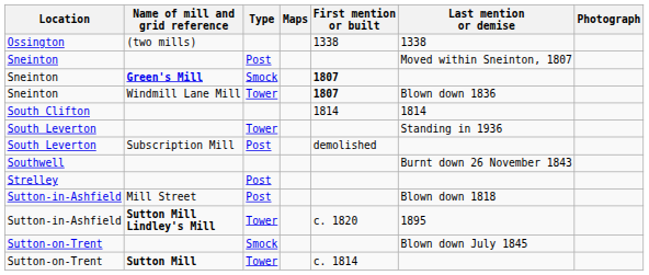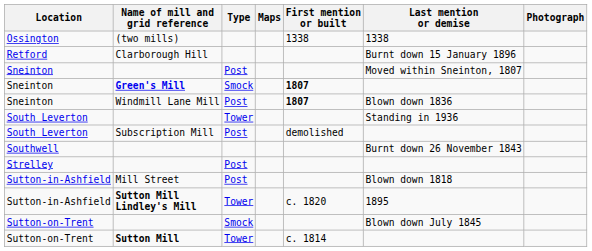 <table class="wikitable">
 <tr>
 <th>Location</th>
 <th>Name of mill and<br>grid reference</th>
 <th>Type</th>
 <th>Maps</th>
 <th>First mention<br>or built</th>
 <th>Last mention<br> or demise</th>
 <th>Photograph</th>
 </tr>
 <tr>
 <td><a href='#'>Ossington</a></td>
 <td>(two mills)</td>
 <td></td>
 <td></td>
 <td>1338</td>
 <td>1338</td>
+<td></td>
+</tr>
+<tr>
+<td><a href='#'>Retford</a></td>
+<td>Clarborough Hill</td>
+<td></td>
+<td></td>
+<td></td>
+<td>Burnt down 15 January 1896</td>
 <td></td>
 </tr>
 <tr>
 <td><a href='#'>Sneinton</a></td>
 <td></td>
 <td><a href='#'>Post</a></td>
 <td></td>
 <td></td>
 <td>Moved within Sneinton, 1807</td>
 <td></td>
 </tr>
 <tr>
 <td>Sneinton</td>
 <td><strong><a href='#'>Green's Mill</a></strong><br></td>
 <td><a href='#'>Smock</a></td>
 <td></td>
 <td><strong>1807</strong></td>
 <td><br></td>
 <td></td>
 </tr>
 <tr>
 <td>Sneinton</td>
 <td>Windmill Lane Mill</td>
-<td><a href='#'>Tower</a></td>
+<td><a href='#'>Post</a></td>
 <td></td>
 <td><strong>1807</strong></td>
 <td>Blown down 1836</td>
-<td></td>
-</tr>
-<tr>
-<td><a href='#'>South Clifton</a></td>
-<td></td>
-<td></td>
-<td></td>
-<td>1814</td>
-<td>1814</td>
 <td></td>
 </tr>
 <tr>
 <td><a href='#'>South Leverton</a></td>
 <td></td>
 <td><a href='#'>Tower</a></td>
 <td></td>
 <td></td>
 <td>Standing in 1936</td>
 <td></td>
 </tr>
 <tr>
 <td><a href='#'>South Leverton</a></td>
 <td>Subscription Mill</td>
 <td><a href='#'>Post</a></td>
 <td></td>
 <td>demolished</td>
 <td></td>
 </tr>
 <tr>
 <td><a href='#'>Southwell</a></td>
 <td></td>
 <td></td>
 <td></td>
 <td></td>
 <td>Burnt down 26 November 1843</td>
 <td></td>
 </tr>
 <tr>
 <td><a href='#'>Strelley</a></td>
 <td></td>
 <td><a href='#'>Post</a></td>
 <td></td>
 <td></td>
 <td></td>
 <td></td>
 </tr>
 <tr>
 <td><a href='#'>Sutton-in-Ashfield</a></td>
 <td>Mill Street</td>
 <td><a href='#'>Post</a></td>
 <td></td>
 <td></td>
 <td>Blown down 1818</td>
 <td></td>
 </tr>
 <tr>
 <td>Sutton-in-Ashfield</td>
 <td><strong>Sutton Mill</strong> <br> <strong>Lindley's Mill</strong><br></td>
 <td><a href='#'>Tower</a></td>
 <td></td>
 <td>c. 1820</td>
 <td>1895 <br></td>
 <td></td>
 </tr>
 <tr>
 <td><a href='#'>Sutton-on-Trent</a></td>
 <td></td>
 <td><a href='#'>Smock</a></td>
 <td></td>
 <td></td>
 <td>Blown down July 1845</td>
 <td></td>
 </tr>
 <tr>
 <td>Sutton-on-Trent</td>
 <td><strong>Sutton Mill</strong><br></td>
 <td><a href='#'>Tower</a></td>
 <td></td>
 <td>c. 1814</td>
 <td></td>
 <td></td>
 </tr>
 </table>
